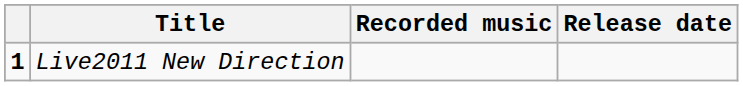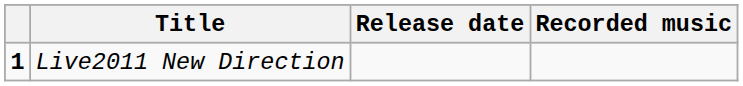 <table class="wikitable">
 <tr>
 <th></th>
 <th>Title</th>
+<th>Release date</th>
 <th>Recorded music</th>
-<th>Release date</th>
 </tr>
 <tr>
 <td><strong>1</strong></td>
 <td><em>Live2011 New Direction</em></td>
 <td></td>
 <td></td>
 </tr>
 </table>
